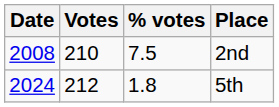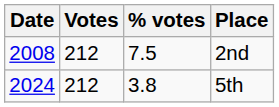 <table class="wikitable">
 <tr>
 <th>Date</th>
 <th>Votes</th>
 <th>% votes</th>
 <th>Place</th>
 </tr>
 <tr>
 <td><a href='#'>2008</a></td>
-<td>210</td>
+<td>212</td>
 <td>7.5</td>
 <td>2nd</td>
 </tr>
 <tr>
 <td><a href='#'>2024</a></td>
 <td>212</td>
-<td>1.8</td>
+<td>3.8</td>
 <td>5th</td>
 </tr>
 </table>
